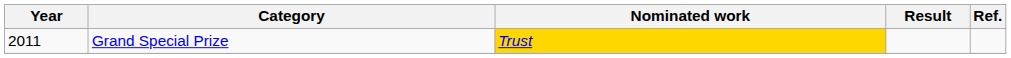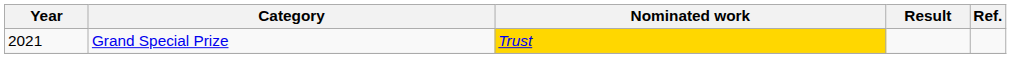 <table class=wikitable>
 <tr>
 <th scope="col" style="width:5em;">Year</th>
 <th scope="col" style="width:26em;">Category</th>
 <th scope="col" style="width:25em;">Nominated work</th>
 <th scope="col" style="width:5em;">Result</th>
 <th>Ref.</th>
 </tr>
 <tr>
-<td>2011</td>
+<td>2021</td>
 <td><a href='#'>Grand Special Prize</a></td>
 <td style="background: gold;"><em><a href='#'>Trust</a></em></td>
 <td></td>
 <td></td>
 </tr>
 <tr>
 </tr>
 </table>
